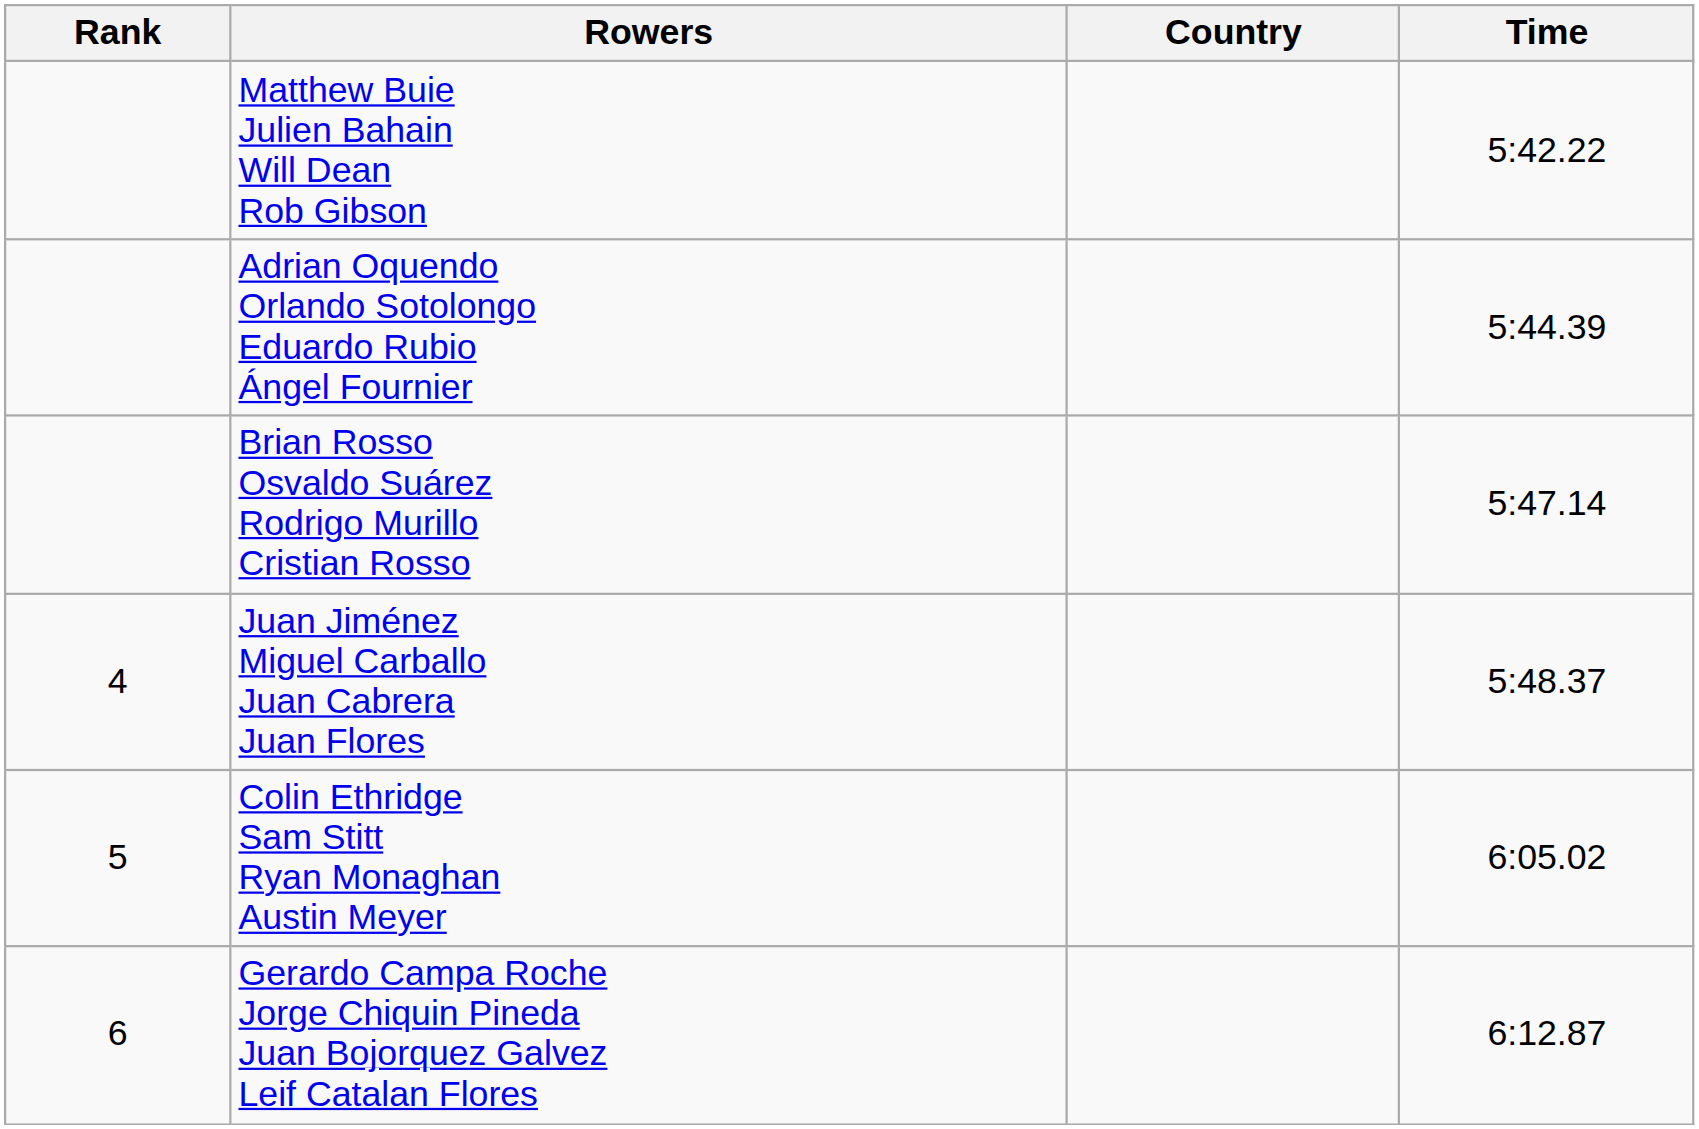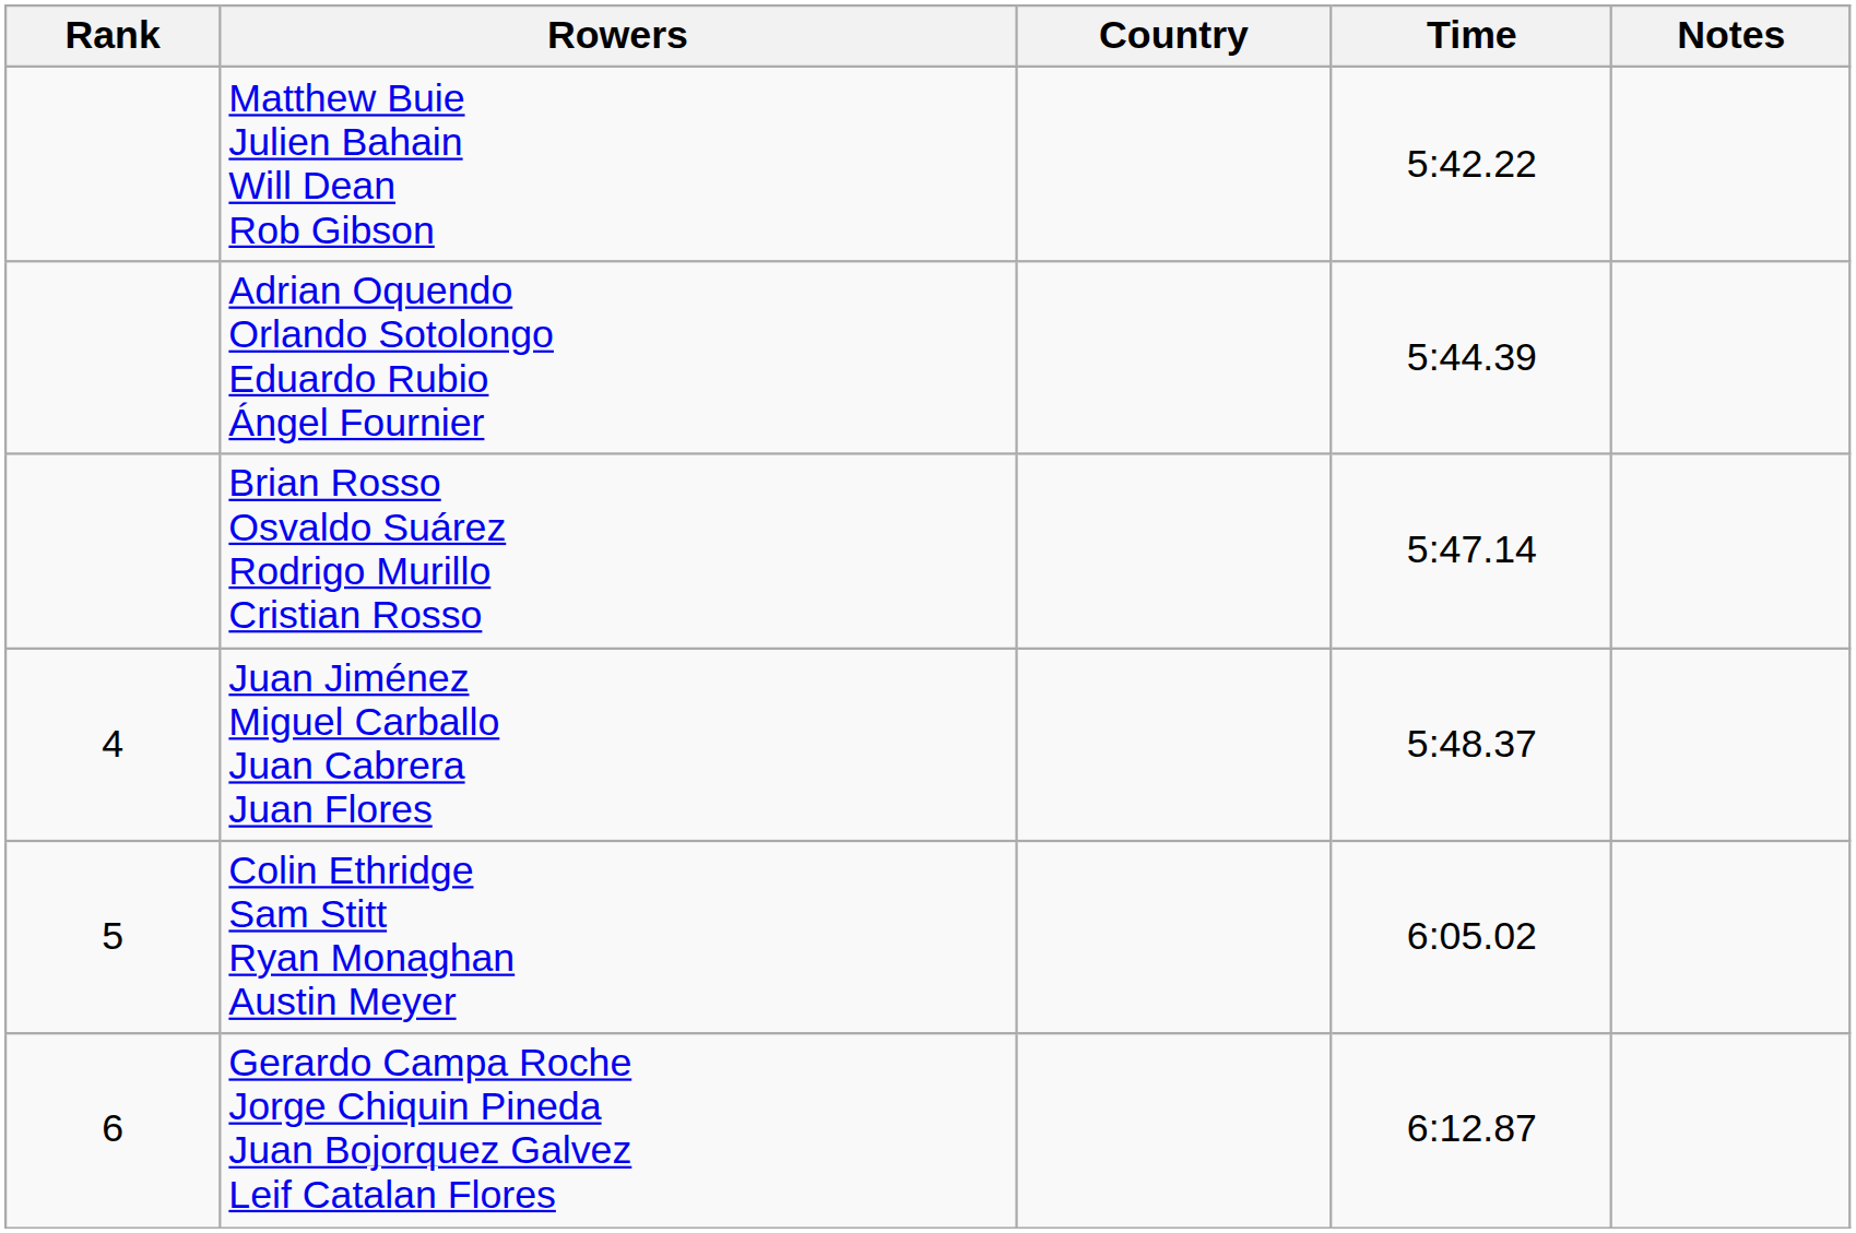 <table class="wikitable" width=60% style="text-align:center">
 <tr>
 <th>Rank</th>
 <th>Rowers</th>
 <th>Country</th>
 <th>Time</th>
+<th>Notes</th>
 </tr>
 <tr>
 <td></td>
 <td align=left><a href='#'>Matthew Buie</a><br><a href='#'>Julien Bahain</a><br><a href='#'>Will Dean</a><br><a href='#'>Rob Gibson</a></td>
 <td align=left></td>
 <td>5:42.22</td>
+<td></td>
 </tr>
 <tr>
 <td></td>
 <td align=left><a href='#'>Adrian Oquendo</a><br><a href='#'>Orlando Sotolongo</a><br><a href='#'>Eduardo Rubio</a><br><a href='#'>Ángel Fournier</a></td>
 <td align=left></td>
 <td>5:44.39</td>
+<td></td>
 </tr>
 <tr>
 <td></td>
 <td align=left><a href='#'>Brian Rosso</a><br><a href='#'>Osvaldo Suárez</a><br><a href='#'>Rodrigo Murillo</a><br><a href='#'>Cristian Rosso</a></td>
 <td align=left></td>
 <td>5:47.14</td>
+<td></td>
 </tr>
 <tr>
 <td>4</td>
 <td align=left><a href='#'>Juan Jiménez</a><br><a href='#'>Miguel Carballo</a><br><a href='#'>Juan Cabrera</a><br><a href='#'>Juan Flores</a></td>
 <td align=left></td>
 <td>5:48.37</td>
+<td></td>
 </tr>
 <tr>
 <td>5</td>
 <td align=left><a href='#'>Colin Ethridge</a><br><a href='#'>Sam Stitt</a><br><a href='#'>Ryan Monaghan</a><br><a href='#'>Austin Meyer</a></td>
 <td align=left></td>
 <td>6:05.02</td>
+<td></td>
 </tr>
 <tr>
 <td>6</td>
 <td align=left><a href='#'>Gerardo Campa Roche</a><br><a href='#'>Jorge Chiquin Pineda</a><br><a href='#'>Juan Bojorquez Galvez</a><br><a href='#'>Leif Catalan Flores</a></td>
 <td align=left></td>
 <td>6:12.87</td>
+<td></td>
 </tr>
 </table>
